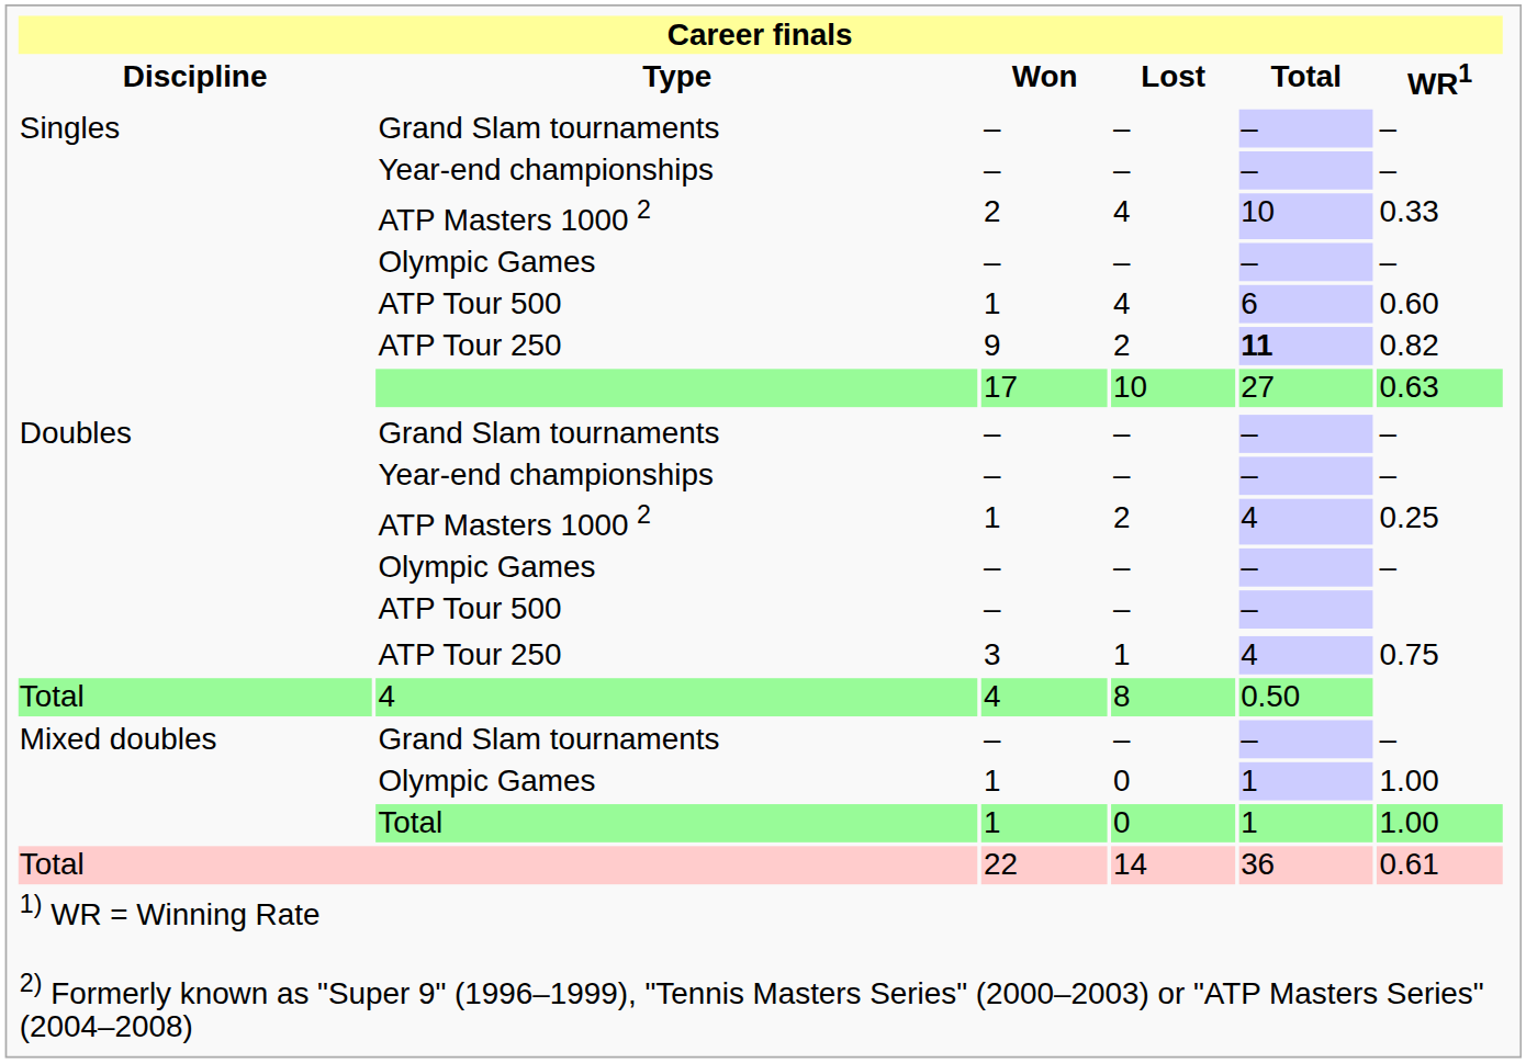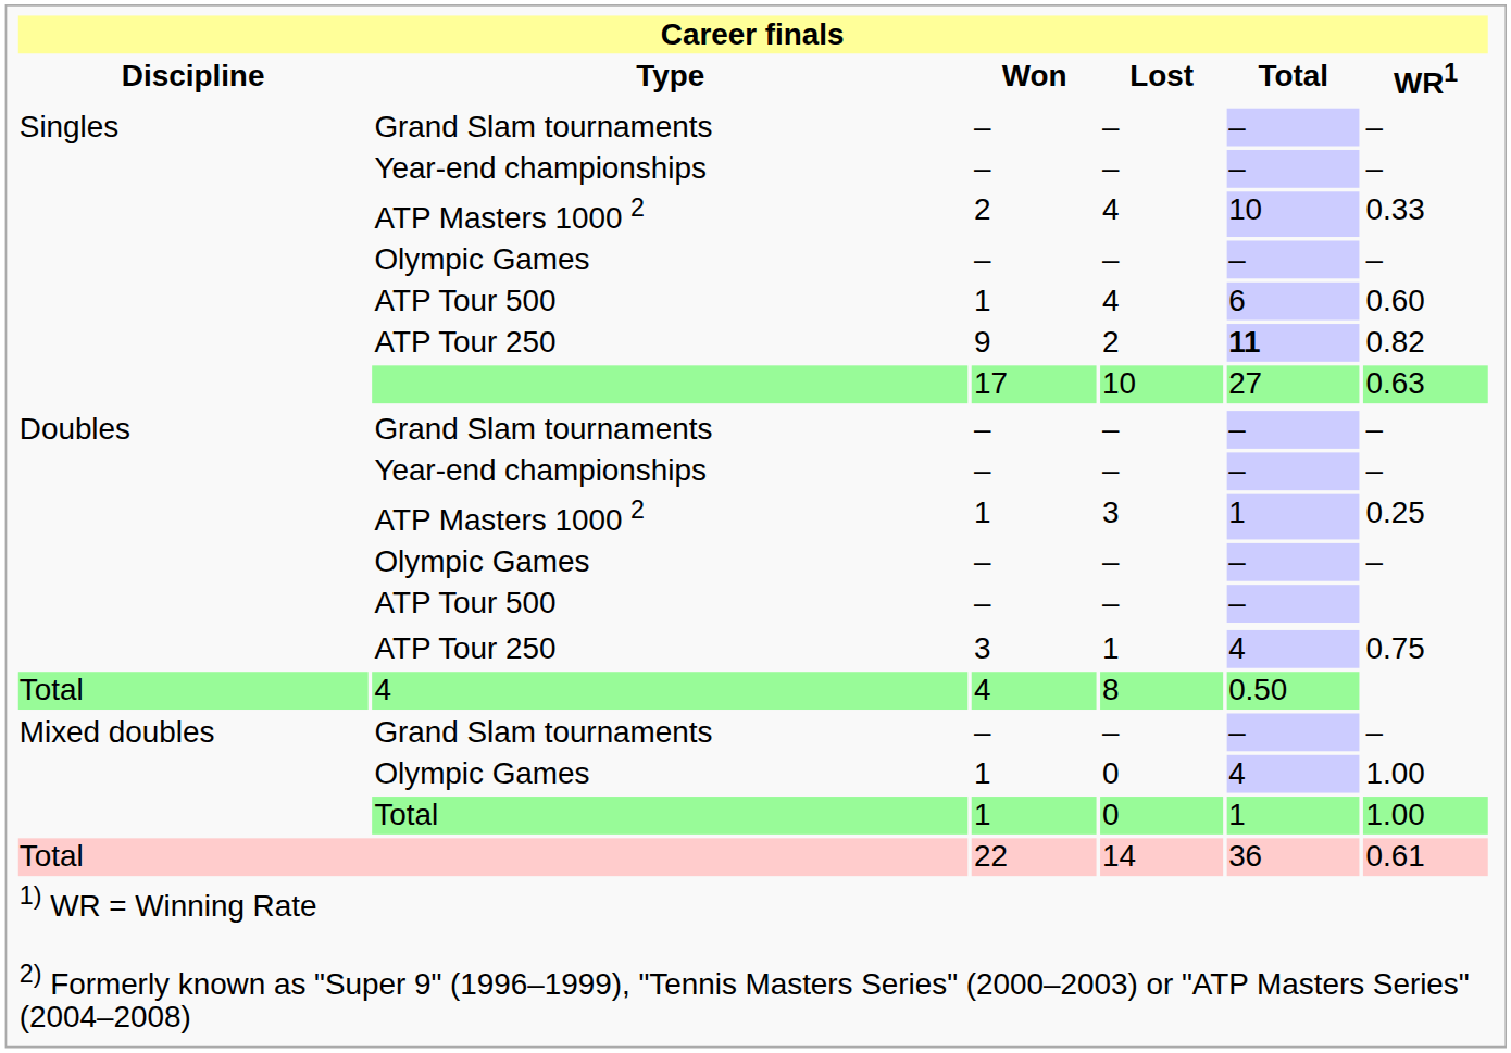 <table class="infobox vcard vevent" style="width:40%;">
 <tr bgcolor=FFFF99>
 <th colspan=6>Career finals</th>
 </tr>
 <tr>
 <th>Discipline</th>
 <th>Type</th>
 <th>Won</th>
 <th>Lost</th>
 <th>Total</th>
 <th>WR<sup>1</sup></th>
 </tr>
 <tr>
 <td rowspan=7>Singles</td>
 <td>Grand Slam tournaments</td>
 <td>–</td>
 <td>–</td>
 <td style="background:#ccf;">–</td>
 <td>–</td>
 </tr>
 <tr>
 <td>Year-end championships</td>
 <td>–</td>
 <td>–</td>
 <td style="background:#ccf;">–</td>
 <td>–</td>
 </tr>
 <tr>
 <td>ATP Masters 1000 <sup>2</sup></td>
 <td>2</td>
 <td>4</td>
 <td style="background:#ccf;">10</td>
 <td>0.33</td>
 </tr>
 <tr>
 <td>Olympic Games</td>
 <td>–</td>
 <td>–</td>
 <td style="background:#ccf;">–</td>
 <td>–</td>
 </tr>
 <tr>
 <td>ATP Tour 500</td>
 <td>1</td>
 <td>4</td>
 <td style="background:#ccf;">6</td>
 <td>0.60</td>
 </tr>
 <tr>
 <td>ATP Tour 250</td>
 <td>9</td>
 <td>2</td>
 <td style="background:#ccf;"><strong>11</strong></td>
 <td>0.82</td>
 </tr>
 <tr bgcolor=98fb98>
 <td Total></td>
 <td>17</td>
 <td>10</td>
 <td>27</td>
 <td>0.63</td>
 </tr>
 <tr>
 </tr>
 <tr>
 <td rowspan="7">Doubles</td>
 <td>Grand Slam tournaments</td>
 <td>–</td>
 <td>–</td>
 <td style="background:#ccf;">–</td>
 <td>–</td>
 </tr>
 <tr>
 <td>Year-end championships</td>
 <td>–</td>
 <td>–</td>
 <td style="background:#ccf;">–</td>
 <td>–</td>
 </tr>
 <tr>
 <td>ATP Masters 1000 <sup>2</sup></td>
 <td>1</td>
-<td>2</td>
-<td style="background:#ccf;">4</td>
+<td>3</td>
+<td style="background:#ccf;">1</td>
 <td>0.25</td>
 <td></td>
 </tr>
 <tr>
 <td>Olympic Games</td>
 <td>–</td>
 <td>–</td>
 <td style="background:#ccf;">–</td>
 <td>–</td>
 </tr>
 <tr>
 <td>ATP Tour 500</td>
 <td>–</td>
 <td>–</td>
 <td style="background:#ccf;">–</td>
 </tr>
 <tr>
 </tr>
 <tr>
 <td>ATP Tour 250</td>
 <td>3</td>
 <td>1</td>
 <td style="background:#ccf;">4</td>
 <td>0.75</td>
 </tr>
 <tr style="background:#98fb98;">
 <td>Total</td>
 <td>4</td>
 <td>4</td>
 <td>8</td>
 <td>0.50</td>
 </tr>
 <tr>
 <td rowspan=3>Mixed doubles</td>
 <td>Grand Slam tournaments</td>
 <td>–</td>
 <td>–</td>
 <td style="background:#ccf;">–</td>
 <td>–</td>
 </tr>
 <tr>
 <td>Olympic Games</td>
 <td>1</td>
 <td>0</td>
-<td style="background:#ccf;">1</td>
+<td style="background:#ccf;">4</td>
 <td>1.00</td>
 </tr>
 <tr style="background:#98fb98;">
 <td>Total</td>
 <td>1</td>
 <td>0</td>
 <td>1</td>
 <td>1.00</td>
 </tr>
 <tr style="background:#fcc;">
 <td colspan="2">Total</td>
 <td>22</td>
 <td>14</td>
 <td>36</td>
 <td>0.61</td>
 </tr>
 <tr>
 <td colspan="6"><sup>1)</sup> WR = Winning Rate<br><br><sup>2)</sup> Formerly known as "Super 9" (1996–1999), "Tennis Masters Series" (2000–2003) or "ATP Masters Series" (2004–2008)</td>
 </tr>
 </table>
